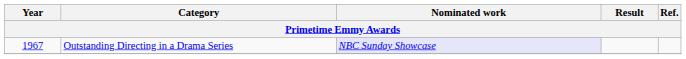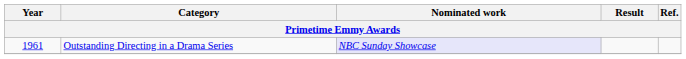 <table class=wikitable>
 <tr>
 <th scope="col" style="width:5em;">Year</th>
 <th scope="col" style="width:26em;">Category</th>
 <th scope="col" style="width:25em;">Nominated work</th>
 <th scope="col" style="width:5em;">Result</th>
 <th>Ref.</th>
 </tr>
 <tr>
 <th colspan=5><a href='#'>Primetime Emmy Awards</a></th>
 </tr>
 <tr>
-<td style="text-align:center;"><a href='#'>1967</a></td>
+<td style="text-align:center;"><a href='#'>1961</a></td>
 <td><a href='#'>Outstanding Directing in a Drama Series</a></td>
 <td style="background: lavender;"><em><a href='#'>NBC Sunday Showcase</a></em></td>
 <td></td>
 <td style="text-align:center;"></td>
 </tr>
 <tr>
 </tr>
 </table>
